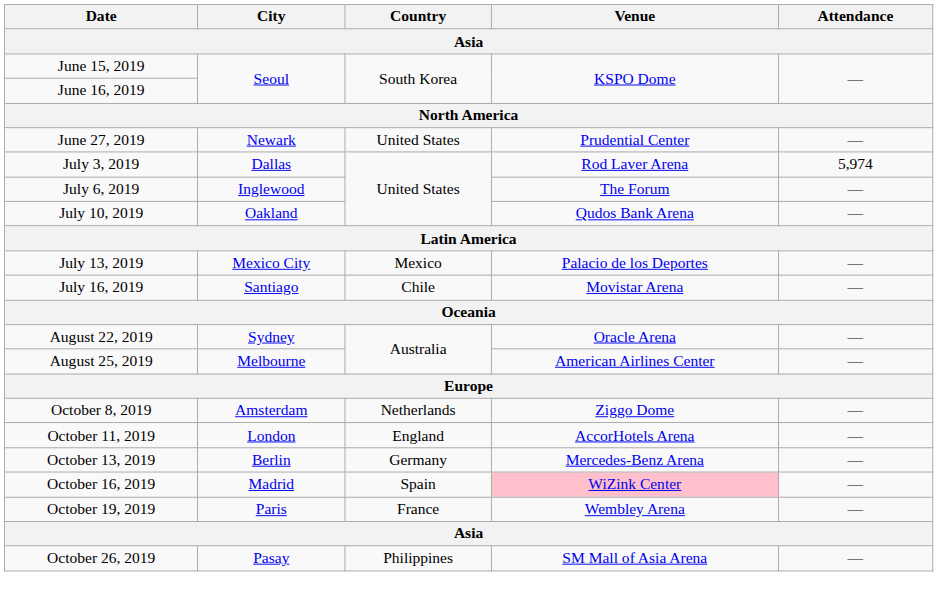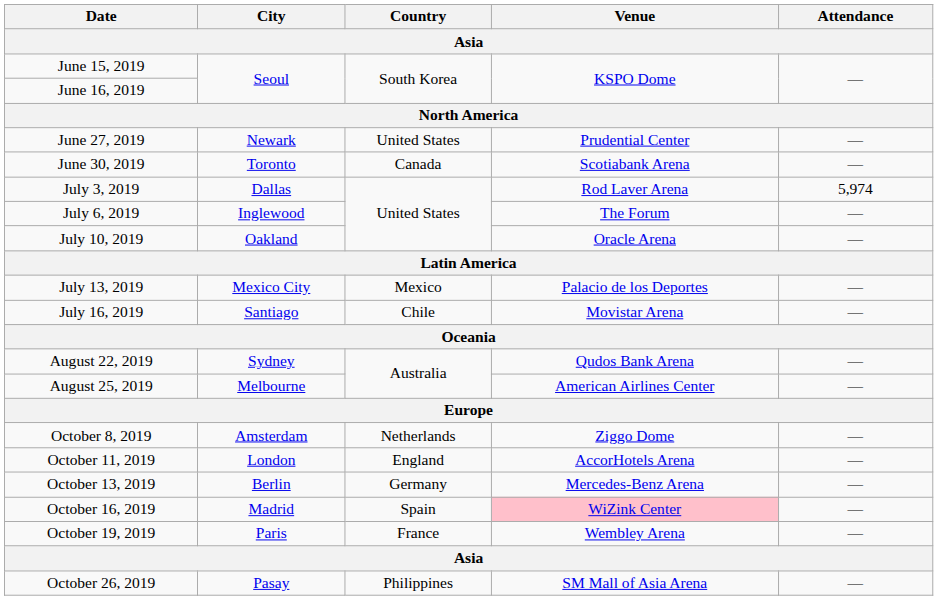 <table class="wikitable" style="text-align:center;">
 <tr>
 <th scope="col" style="width:12em;">Date</th>
 <th scope="col" style="width:9em;">City</th>
 <th scope="col" style="width:9em;">Country</th>
 <th scope="col" style="width:18em;">Venue</th>
 <th scope="col" style="width:9.5em;">Attendance</th>
 </tr>
 <tr>
 <th colspan="5">Asia</th>
 </tr>
 <tr>
 <td>June 15, 2019</td>
 <td rowspan="2"><a href='#'>Seoul</a></td>
 <td rowspan="2">South Korea</td>
 <td rowspan="2"><a href='#'>KSPO Dome</a></td>
 <td rowspan="2">—</td>
 </tr>
 <tr>
 <td>June 16, 2019</td>
 </tr>
 <tr>
 <th colspan="5">North America</th>
 </tr>
 <tr>
 <td>June 27, 2019</td>
 <td><a href='#'>Newark</a></td>
 <td>United States</td>
 <td><a href='#'>Prudential Center</a></td>
 <td>—</td>
 </tr>
 <tr>
+<td>June 30, 2019</td>
+<td><a href='#'>Toronto</a></td>
+<td>Canada</td>
+<td><a href='#'>Scotiabank Arena</a></td>
+<td>—</td>
+</tr>
+<tr>
 <td>July 3, 2019</td>
 <td><a href='#'>Dallas</a></td>
 <td rowspan="3">United States</td>
 <td><a href='#'>Rod Laver Arena</a></td>
 <td>5,974</td>
 </tr>
 <tr>
 <td>July 6, 2019</td>
 <td><a href='#'>Inglewood</a></td>
 <td><a href='#'>The Forum</a></td>
 <td>—</td>
 </tr>
 <tr>
 <td>July 10, 2019</td>
 <td><a href='#'>Oakland</a></td>
-<td><a href='#'>Qudos Bank Arena</a></td>
+<td><a href='#'>Oracle Arena</a></td>
 <td>—</td>
 </tr>
 <tr>
 <th colspan="5">Latin America</th>
 </tr>
 <tr>
 <td>July 13, 2019</td>
 <td><a href='#'>Mexico City</a></td>
 <td>Mexico</td>
 <td><a href='#'>Palacio de los Deportes</a></td>
 <td>—</td>
 </tr>
 <tr>
 <td>July 16, 2019</td>
 <td><a href='#'>Santiago</a></td>
 <td>Chile</td>
 <td><a href='#'>Movistar Arena</a></td>
 <td>—</td>
 </tr>
 <tr>
 <th colspan="5">Oceania</th>
 </tr>
 <tr>
 <td>August 22, 2019</td>
 <td><a href='#'>Sydney</a></td>
 <td rowspan="2">Australia</td>
-<td><a href='#'>Oracle Arena</a></td>
+<td><a href='#'>Qudos Bank Arena</a></td>
 <td>—</td>
 </tr>
 <tr>
 <td>August 25, 2019</td>
 <td><a href='#'>Melbourne</a></td>
 <td><a href='#'>American Airlines Center</a></td>
 <td>—</td>
 </tr>
 <tr>
 <th colspan="5">Europe</th>
 </tr>
 <tr>
 <td>October 8, 2019</td>
 <td><a href='#'>Amsterdam</a></td>
 <td>Netherlands</td>
 <td><a href='#'>Ziggo Dome</a></td>
 <td>—</td>
 </tr>
 <tr>
 <td>October 11, 2019</td>
 <td><a href='#'>London</a></td>
 <td>England</td>
 <td><a href='#'>AccorHotels Arena</a></td>
 <td>—</td>
 </tr>
 <tr>
 <td>October 13, 2019</td>
 <td><a href='#'>Berlin</a></td>
 <td>Germany</td>
 <td><a href='#'>Mercedes-Benz Arena</a></td>
 <td>—</td>
 </tr>
 <tr>
 <td>October 16, 2019</td>
 <td><a href='#'>Madrid</a></td>
 <td>Spain</td>
 <td style="background: pink;"><a href='#'>WiZink Center</a></td>
 <td>—</td>
 </tr>
 <tr>
 <td>October 19, 2019</td>
 <td><a href='#'>Paris</a></td>
 <td>France</td>
 <td><a href='#'>Wembley Arena</a></td>
 <td>—</td>
 </tr>
 <tr>
 <th colspan="5">Asia</th>
 </tr>
 <tr>
 <td>October 26, 2019</td>
 <td><a href='#'>Pasay</a></td>
 <td>Philippines</td>
 <td><a href='#'>SM Mall of Asia Arena</a></td>
 <td>—</td>
 </tr>
 </table>
